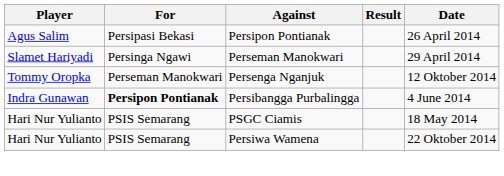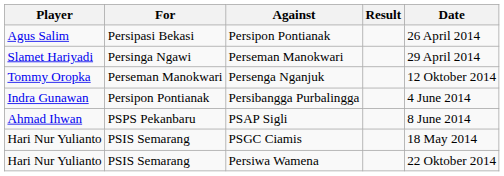 <table class="wikitable sortable">
 <tr>
 <th>Player</th>
 <th>For</th>
 <th>Against</th>
 <th align=center>Result</th>
 <th>Date</th>
 </tr>
 <tr>
 <td> <a href='#'>Agus Salim</a></td>
 <td>Persipasi Bekasi</td>
 <td>Persipon Pontianak</td>
 <td align="center"></td>
 <td>26 April 2014</td>
 </tr>
 <tr>
 <td> <a href='#'>Slamet Hariyadi</a></td>
 <td>Persinga Ngawi</td>
 <td>Perseman Manokwari</td>
 <td align="center"></td>
 <td>29 April 2014</td>
 </tr>
 <tr>
 <td> <a href='#'>Tommy Oropka</a></td>
 <td>Perseman Manokwari</td>
 <td>Persenga Nganjuk</td>
 <td align="center"></td>
 <td>12 Oktober 2014</td>
 </tr>
 <tr>
 <td> <a href='#'>Indra Gunawan</a></td>
-<td><strong>Persipon Pontianak</strong></td>
+<td>Persipon Pontianak</td>
 <td>Persibangga Purbalingga</td>
 <td align="center"></td>
 <td>4 June 2014</td>
+</tr>
+<tr>
+<td> <a href='#'>Ahmad Ihwan</a></td>
+<td>PSPS Pekanbaru</td>
+<td>PSAP Sigli</td>
+<td align="center"></td>
+<td>8 June 2014</td>
 </tr>
 <tr>
 <td> Hari Nur Yulianto</td>
 <td>PSIS Semarang</td>
 <td>PSGC Ciamis</td>
 <td align="center"></td>
 <td>18 May 2014</td>
 </tr>
 <tr>
 <td> Hari Nur Yulianto</td>
 <td>PSIS Semarang</td>
 <td>Persiwa Wamena</td>
 <td align="center"></td>
 <td>22 Oktober 2014</td>
 </tr>
 </table>
